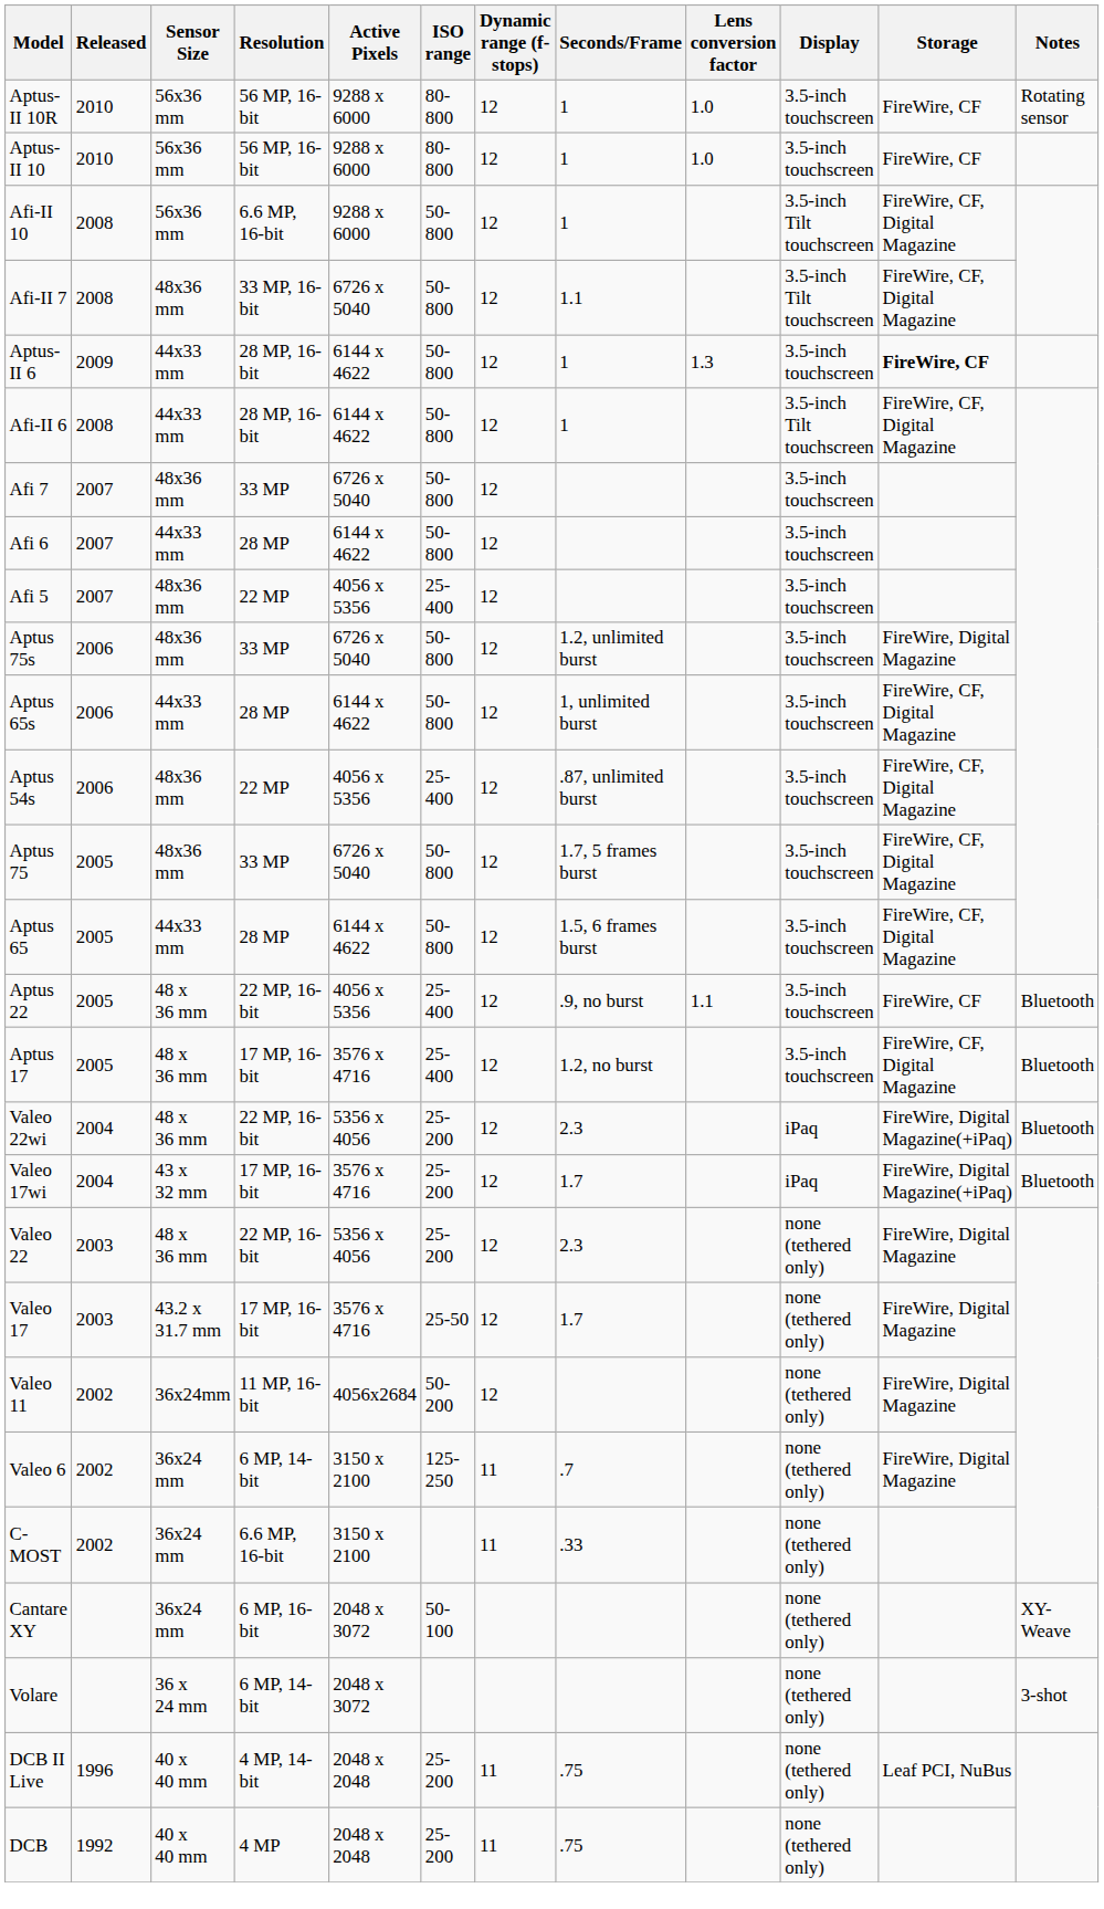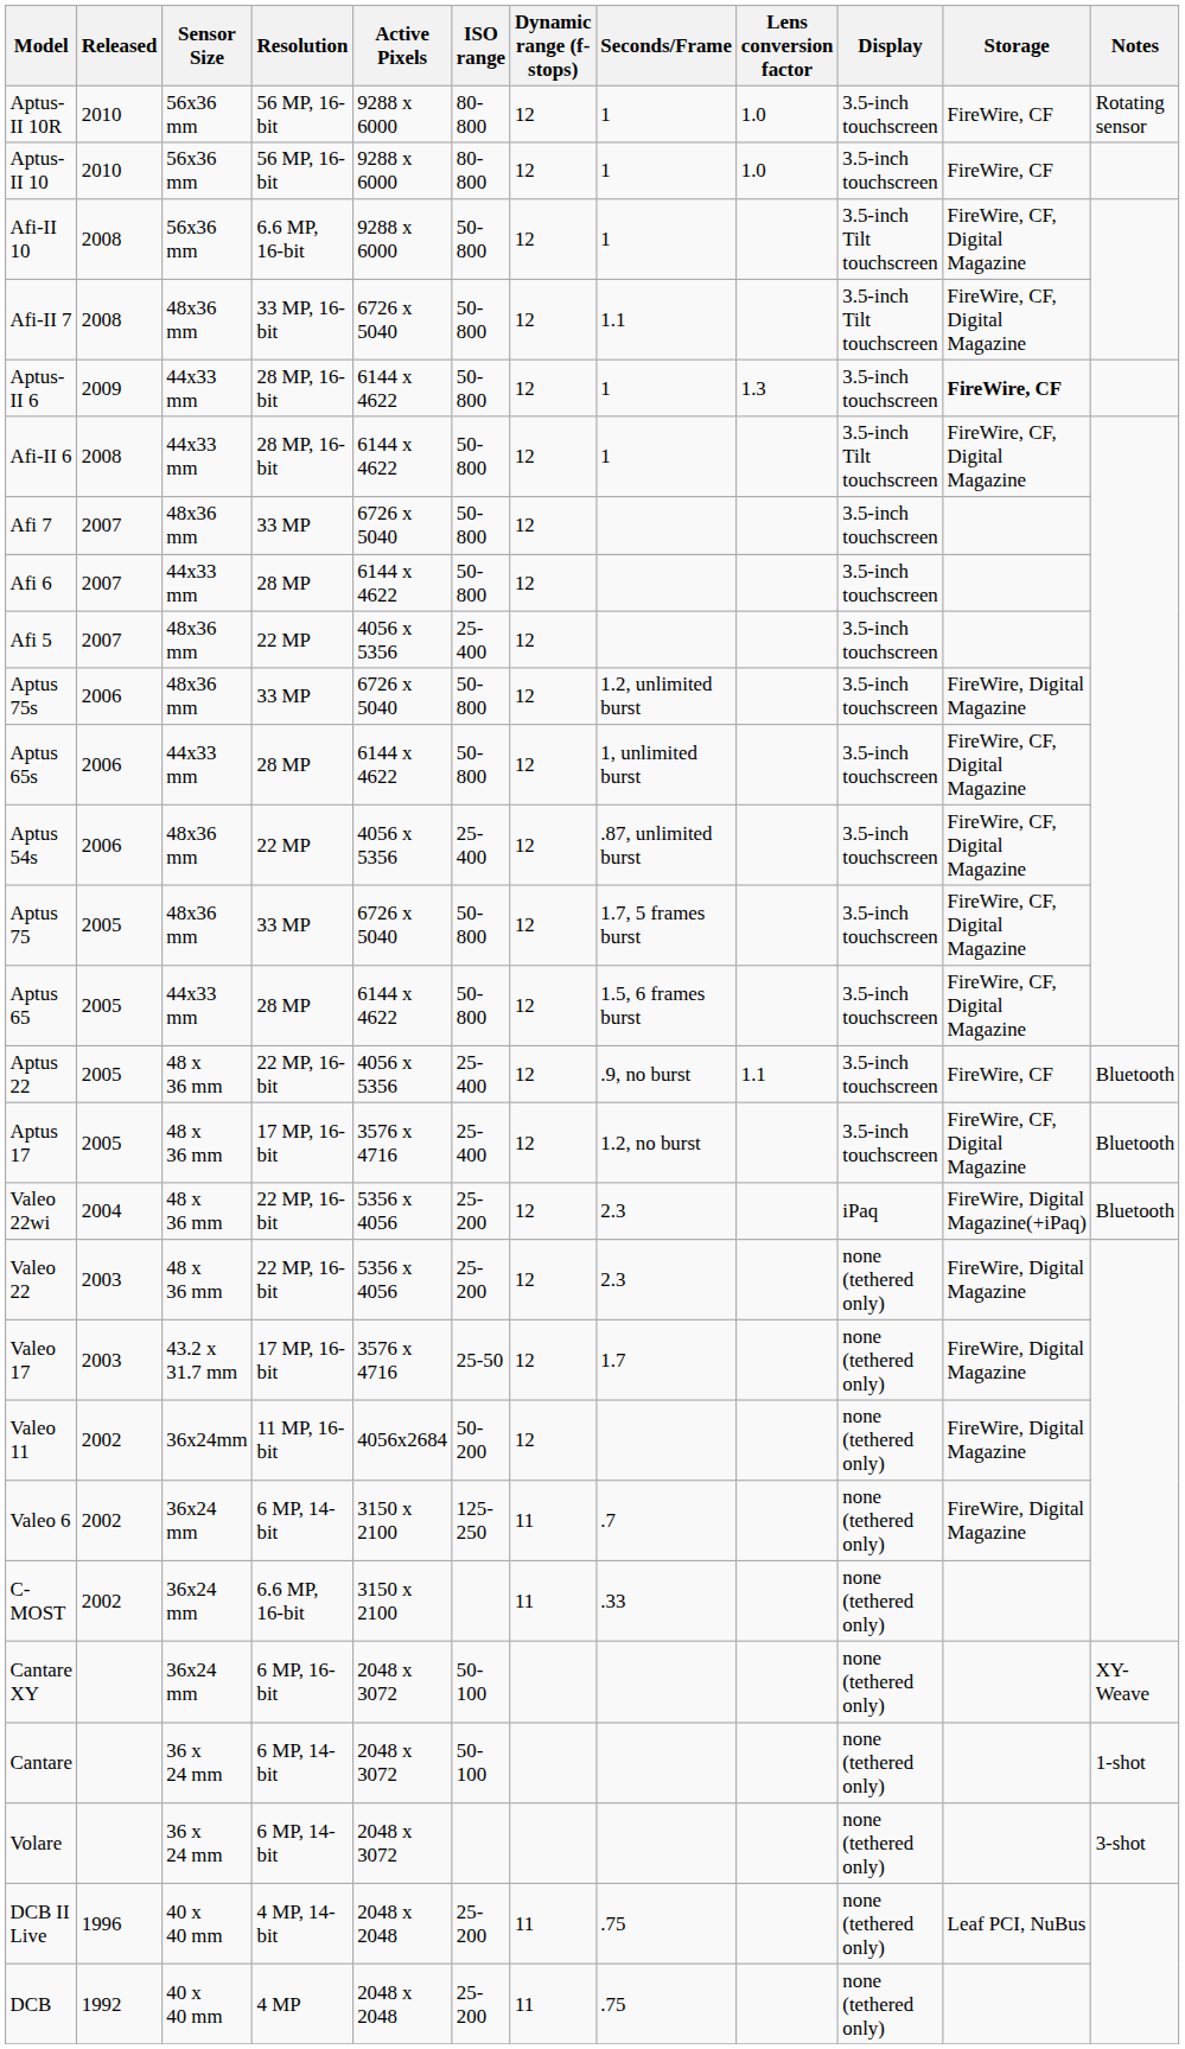 <table class="wikitable" style="font-size:95%;">
 <tr>
 <th>Model</th>
 <th>Released</th>
 <th>Sensor Size</th>
 <th>Resolution</th>
 <th>Active Pixels</th>
 <th>ISO range</th>
 <th>Dynamic range (f-stops)</th>
 <th>Seconds/Frame</th>
 <th>Lens conversion factor</th>
 <th>Display</th>
 <th>Storage</th>
 <th>Notes</th>
 </tr>
 <tr>
 <td>Aptus-II 10R</td>
 <td>2010</td>
 <td>56x36 mm</td>
 <td>56 MP, 16-bit</td>
 <td>9288 x 6000</td>
 <td>80-800</td>
 <td>12</td>
 <td>1</td>
 <td>1.0</td>
 <td>3.5-inch touchscreen</td>
 <td>FireWire, CF</td>
 <td>Rotating sensor</td>
 </tr>
 <tr>
 <td>Aptus-II 10</td>
 <td>2010</td>
 <td>56x36 mm</td>
 <td>56 MP, 16-bit</td>
 <td>9288 x 6000</td>
 <td>80-800</td>
 <td>12</td>
 <td>1</td>
 <td>1.0</td>
 <td>3.5-inch touchscreen</td>
 <td>FireWire, CF</td>
 <td></td>
 </tr>
 <tr>
 <td>Afi-II 10</td>
 <td>2008</td>
 <td>56x36 mm</td>
 <td>6.6 MP, 16-bit</td>
 <td>9288 x 6000</td>
 <td>50-800</td>
 <td>12</td>
 <td>1</td>
 <td></td>
 <td>3.5-inch Tilt touchscreen</td>
 <td>FireWire, CF, Digital Magazine</td>
 </tr>
 <tr>
 <td>Afi-II 7</td>
 <td>2008</td>
 <td>48x36 mm</td>
 <td>33 MP, 16-bit</td>
 <td>6726 x 5040</td>
 <td>50-800</td>
 <td>12</td>
 <td>1.1</td>
 <td></td>
 <td>3.5-inch Tilt touchscreen</td>
 <td>FireWire, CF, Digital Magazine</td>
 </tr>
 <tr>
 <td>Aptus-II 6</td>
 <td>2009</td>
 <td>44x33 mm</td>
 <td>28 MP, 16-bit</td>
 <td>6144 x 4622</td>
 <td>50-800</td>
 <td>12</td>
 <td>1</td>
 <td>1.3</td>
 <td>3.5-inch touchscreen</td>
 <td><strong>FireWire, CF</strong></td>
 <td></td>
 </tr>
 <tr>
 <td>Afi-II 6</td>
 <td>2008</td>
 <td>44x33 mm</td>
 <td>28 MP, 16-bit</td>
 <td>6144 x 4622</td>
 <td>50-800</td>
 <td>12</td>
 <td>1</td>
 <td></td>
 <td>3.5-inch Tilt touchscreen</td>
 <td>FireWire, CF, Digital Magazine</td>
 </tr>
 <tr>
 <td>Afi 7</td>
 <td>2007</td>
 <td>48x36 mm</td>
 <td>33 MP</td>
 <td>6726 x 5040</td>
 <td>50-800</td>
 <td>12</td>
 <td></td>
 <td></td>
 <td>3.5-inch touchscreen</td>
 <td></td>
 </tr>
 <tr>
 <td>Afi 6</td>
 <td>2007</td>
 <td>44x33 mm</td>
 <td>28 MP</td>
 <td>6144 x 4622</td>
 <td>50-800</td>
 <td>12</td>
 <td></td>
 <td></td>
 <td>3.5-inch touchscreen</td>
 <td></td>
 </tr>
 <tr>
 <td>Afi 5</td>
 <td>2007</td>
 <td>48x36 mm</td>
 <td>22 MP</td>
 <td>4056 x 5356</td>
 <td>25-400</td>
 <td>12</td>
 <td></td>
 <td></td>
 <td>3.5-inch touchscreen</td>
 <td></td>
 </tr>
 <tr>
 <td>Aptus 75s</td>
 <td>2006</td>
 <td>48x36 mm</td>
 <td>33 MP</td>
 <td>6726 x 5040</td>
 <td>50-800</td>
 <td>12</td>
 <td>1.2, unlimited burst</td>
 <td></td>
 <td>3.5-inch touchscreen</td>
 <td>FireWire, Digital Magazine</td>
 </tr>
 <tr>
 <td>Aptus 65s</td>
 <td>2006</td>
 <td>44x33 mm</td>
 <td>28 MP</td>
 <td>6144 x 4622</td>
 <td>50-800</td>
 <td>12</td>
 <td>1, unlimited burst</td>
 <td></td>
 <td>3.5-inch touchscreen</td>
 <td>FireWire, CF, Digital Magazine</td>
 </tr>
 <tr>
 <td>Aptus 54s</td>
 <td>2006</td>
 <td>48x36 mm</td>
 <td>22 MP</td>
 <td>4056 x 5356</td>
 <td>25-400</td>
 <td>12</td>
 <td>.87, unlimited burst</td>
 <td></td>
 <td>3.5-inch touchscreen</td>
 <td>FireWire, CF, Digital Magazine</td>
 </tr>
 <tr>
 <td>Aptus 75</td>
 <td>2005</td>
 <td>48x36 mm</td>
 <td>33 MP</td>
 <td>6726 x 5040</td>
 <td>50-800</td>
 <td>12</td>
 <td>1.7, 5 frames burst</td>
 <td></td>
 <td>3.5-inch touchscreen</td>
 <td>FireWire, CF, Digital Magazine</td>
 </tr>
 <tr>
 <td>Aptus 65</td>
 <td>2005</td>
 <td>44x33 mm</td>
 <td>28 MP</td>
 <td>6144 x 4622</td>
 <td>50-800</td>
 <td>12</td>
 <td>1.5, 6 frames burst</td>
 <td></td>
 <td>3.5-inch touchscreen</td>
 <td>FireWire, CF, Digital Magazine</td>
 </tr>
 <tr>
 <td>Aptus 22</td>
 <td>2005</td>
 <td>48 x 36 mm</td>
 <td>22 MP, 16-bit</td>
 <td>4056 x 5356</td>
 <td>25-400</td>
 <td>12</td>
 <td>.9, no burst</td>
 <td>1.1</td>
 <td>3.5-inch touchscreen</td>
 <td>FireWire, CF</td>
 <td>Bluetooth</td>
 </tr>
 <tr>
 <td>Aptus 17</td>
 <td>2005</td>
 <td>48 x 36 mm</td>
 <td>17 MP, 16-bit</td>
 <td>3576 x 4716</td>
 <td>25-400</td>
 <td>12</td>
 <td>1.2, no burst</td>
 <td></td>
 <td>3.5-inch touchscreen</td>
 <td>FireWire, CF, Digital Magazine</td>
 <td>Bluetooth</td>
 </tr>
 <tr>
 <td>Valeo 22wi</td>
 <td>2004</td>
 <td>48 x 36 mm</td>
 <td>22 MP, 16-bit</td>
 <td>5356 x 4056</td>
 <td>25-200</td>
 <td>12</td>
 <td>2.3</td>
 <td></td>
 <td>iPaq</td>
 <td>FireWire, Digital Magazine(+iPaq)</td>
 <td>Bluetooth</td>
 </tr>
 <tr>
-<td>Valeo 17wi</td>
-<td>2004</td>
-<td>43 x 32 mm</td>
-<td>17 MP, 16-bit</td>
-<td>3576 x 4716</td>
-<td>25-200</td>
-<td>12</td>
-<td>1.7</td>
-<td></td>
-<td>iPaq</td>
-<td>FireWire, Digital Magazine(+iPaq)</td>
-<td>Bluetooth</td>
-</tr>
-<tr>
 <td>Valeo 22</td>
 <td>2003</td>
 <td>48 x 36 mm</td>
 <td>22 MP, 16-bit</td>
 <td>5356 x 4056</td>
 <td>25-200</td>
 <td>12</td>
 <td>2.3</td>
 <td></td>
 <td>none (tethered only)</td>
 <td>FireWire, Digital Magazine</td>
 </tr>
 <tr>
 <td>Valeo 17</td>
 <td>2003</td>
 <td>43.2 x 31.7 mm</td>
 <td>17 MP, 16-bit</td>
 <td>3576 x 4716</td>
 <td>25-50</td>
 <td>12</td>
 <td>1.7</td>
 <td></td>
 <td>none (tethered only)</td>
 <td>FireWire, Digital Magazine</td>
 </tr>
 <tr>
 <td>Valeo 11</td>
 <td>2002</td>
 <td>36x24mm</td>
 <td>11 MP, 16-bit</td>
 <td>4056x2684</td>
 <td>50-200</td>
 <td>12</td>
 <td></td>
 <td></td>
 <td>none (tethered only)</td>
 <td>FireWire, Digital Magazine</td>
 </tr>
 <tr>
 <td>Valeo 6</td>
 <td>2002</td>
 <td>36x24 mm</td>
 <td>6 MP, 14-bit</td>
 <td>3150 x 2100</td>
 <td>125-250</td>
 <td>11</td>
 <td>.7</td>
 <td></td>
 <td>none (tethered only)</td>
 <td>FireWire, Digital Magazine</td>
 </tr>
 <tr>
 <td>C-MOST</td>
 <td>2002</td>
 <td>36x24 mm</td>
 <td>6.6 MP, 16-bit</td>
 <td>3150 x 2100</td>
 <td></td>
 <td>11</td>
 <td>.33</td>
 <td></td>
 <td>none (tethered only)</td>
 <td></td>
 </tr>
 <tr>
 <td>Cantare XY</td>
 <td></td>
 <td>36x24 mm</td>
 <td>6 MP, 16-bit</td>
 <td>2048 x 3072</td>
 <td>50-100</td>
 <td></td>
 <td></td>
 <td></td>
 <td>none (tethered only)</td>
 <td></td>
 <td>XY-Weave</td>
 </tr>
 <tr>
+<td>Cantare</td>
+<td></td>
+<td>36 x 24 mm</td>
+<td>6 MP, 14-bit</td>
+<td>2048 x 3072</td>
+<td>50-100</td>
+<td></td>
+<td></td>
+<td></td>
+<td>none (tethered only)</td>
+<td></td>
+<td>1-shot</td>
+</tr>
+<tr>
 <td>Volare</td>
 <td></td>
 <td>36 x 24 mm</td>
 <td>6 MP, 14-bit</td>
 <td>2048 x 3072</td>
 <td></td>
 <td></td>
 <td></td>
 <td></td>
 <td>none (tethered only)</td>
 <td></td>
 <td>3-shot</td>
 </tr>
 <tr>
 <td>DCB II Live</td>
 <td>1996</td>
 <td>40 x 40 mm</td>
 <td>4 MP, 14-bit</td>
 <td>2048 x 2048</td>
 <td>25-200</td>
 <td>11</td>
 <td>.75</td>
 <td></td>
 <td>none (tethered only)</td>
 <td>Leaf PCI, NuBus</td>
 </tr>
 <tr>
 <td>DCB</td>
 <td>1992</td>
 <td>40 x 40 mm</td>
 <td>4 MP</td>
 <td>2048 x 2048</td>
 <td>25-200</td>
 <td>11</td>
 <td>.75</td>
 <td></td>
 <td>none (tethered only)</td>
 <td></td>
 </tr>
 </table>
